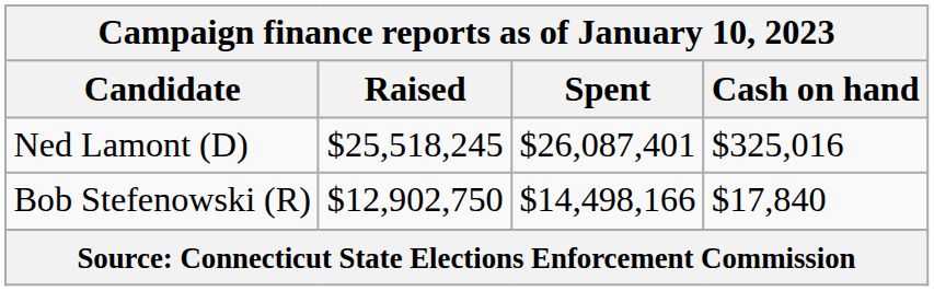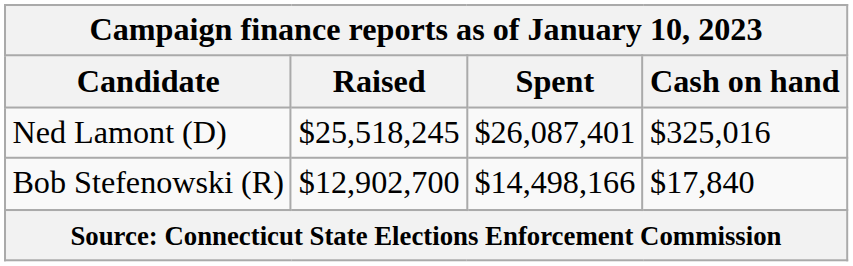 <table class="wikitable sortable">
 <tr>
 <th colspan=4>Campaign finance reports as of January 10, 2023</th>
 </tr>
 <tr style="text-align:center;">
 <th>Candidate</th>
 <th>Raised</th>
 <th>Spent</th>
 <th>Cash on hand</th>
 </tr>
 <tr>
 <td>Ned Lamont (D)</td>
 <td>$25,518,245</td>
 <td>$26,087,401</td>
 <td>$325,016</td>
 </tr>
 <tr>
 <td>Bob Stefenowski (R)</td>
-<td>$12,902,750</td>
+<td>$12,902,700</td>
 <td>$14,498,166</td>
 <td>$17,840</td>
 </tr>
 <tr>
 <th colspan="4"><small>Source: Connecticut State Elections Enforcement Commission</small></th>
 </tr>
 </table>
